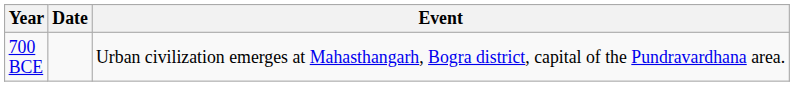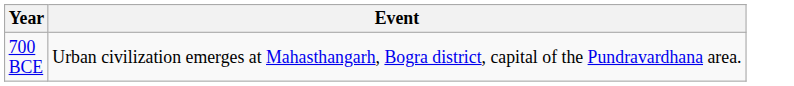 <table class="wikitable">
 <tr>
 <th>Year</th>
-<th>Date</th>
 <th>Event</th>
 </tr>
 <tr>
 <td><a href='#'>700</a><br><a href='#'>BCE</a></td>
-<td></td>
 <td>Urban civilization emerges at <a href='#'>Mahasthangarh</a>, <a href='#'>Bogra district</a>, capital of the <a href='#'>Pundravardhana</a> area.</td>
 </tr>
 </table>
